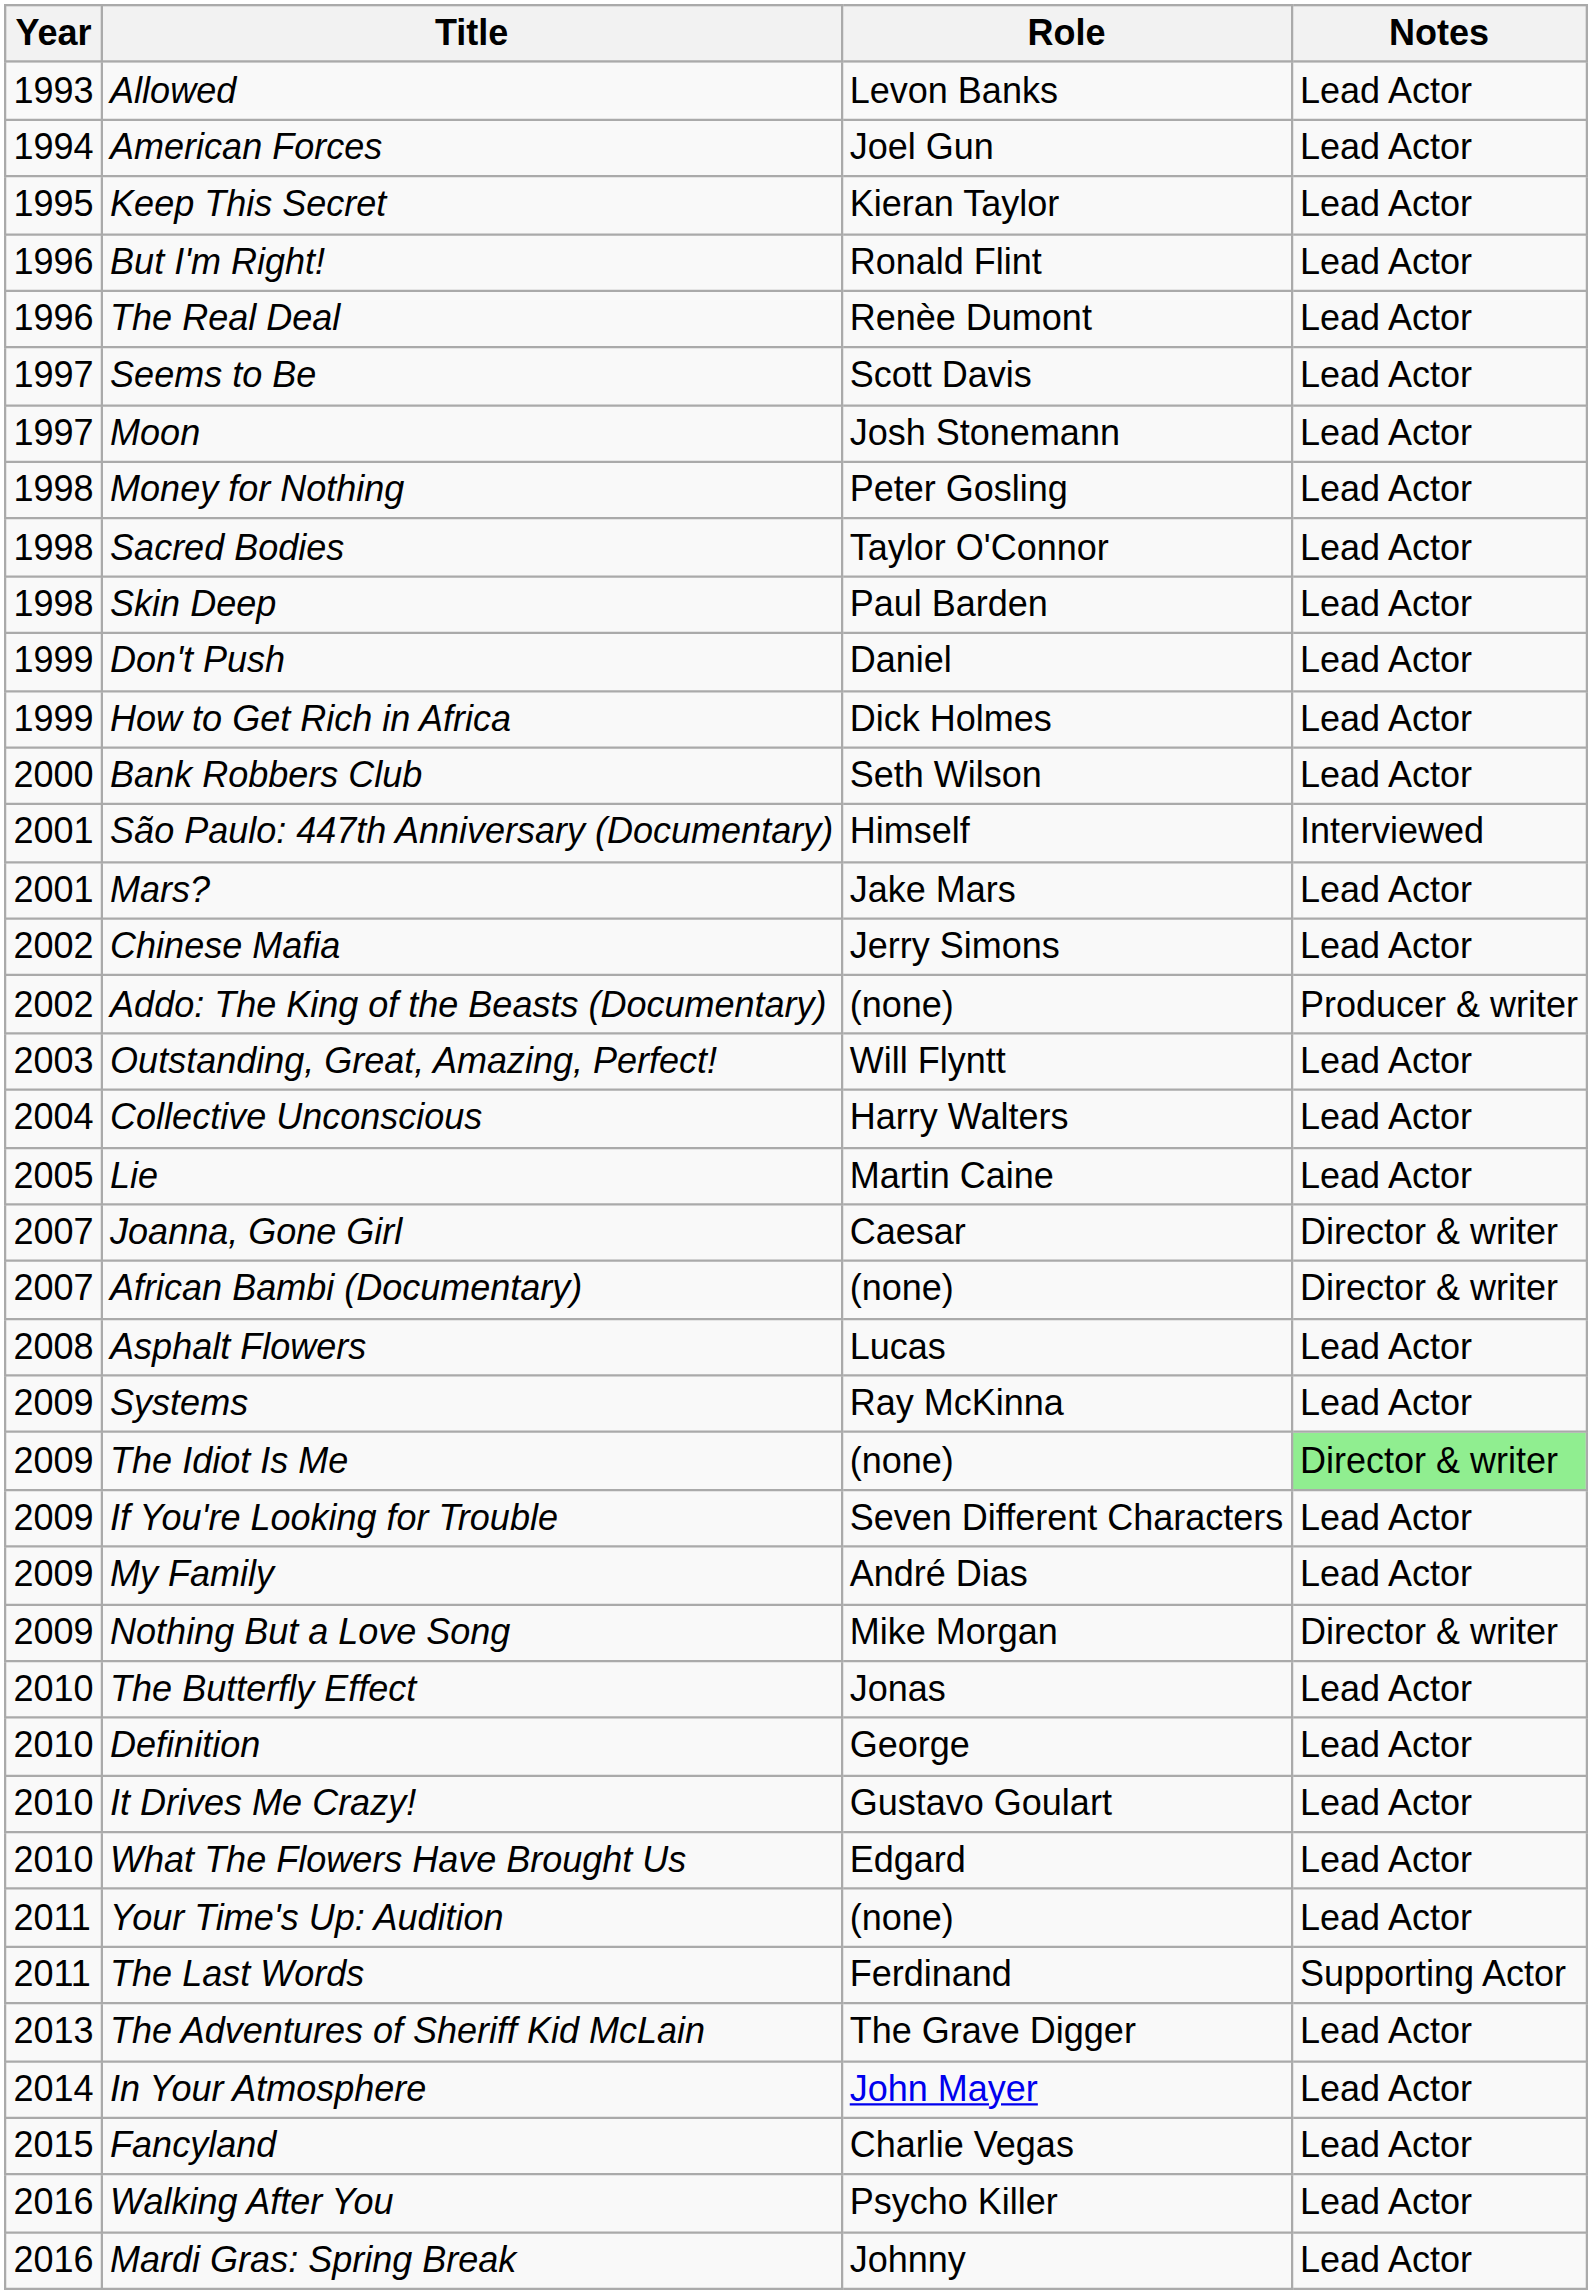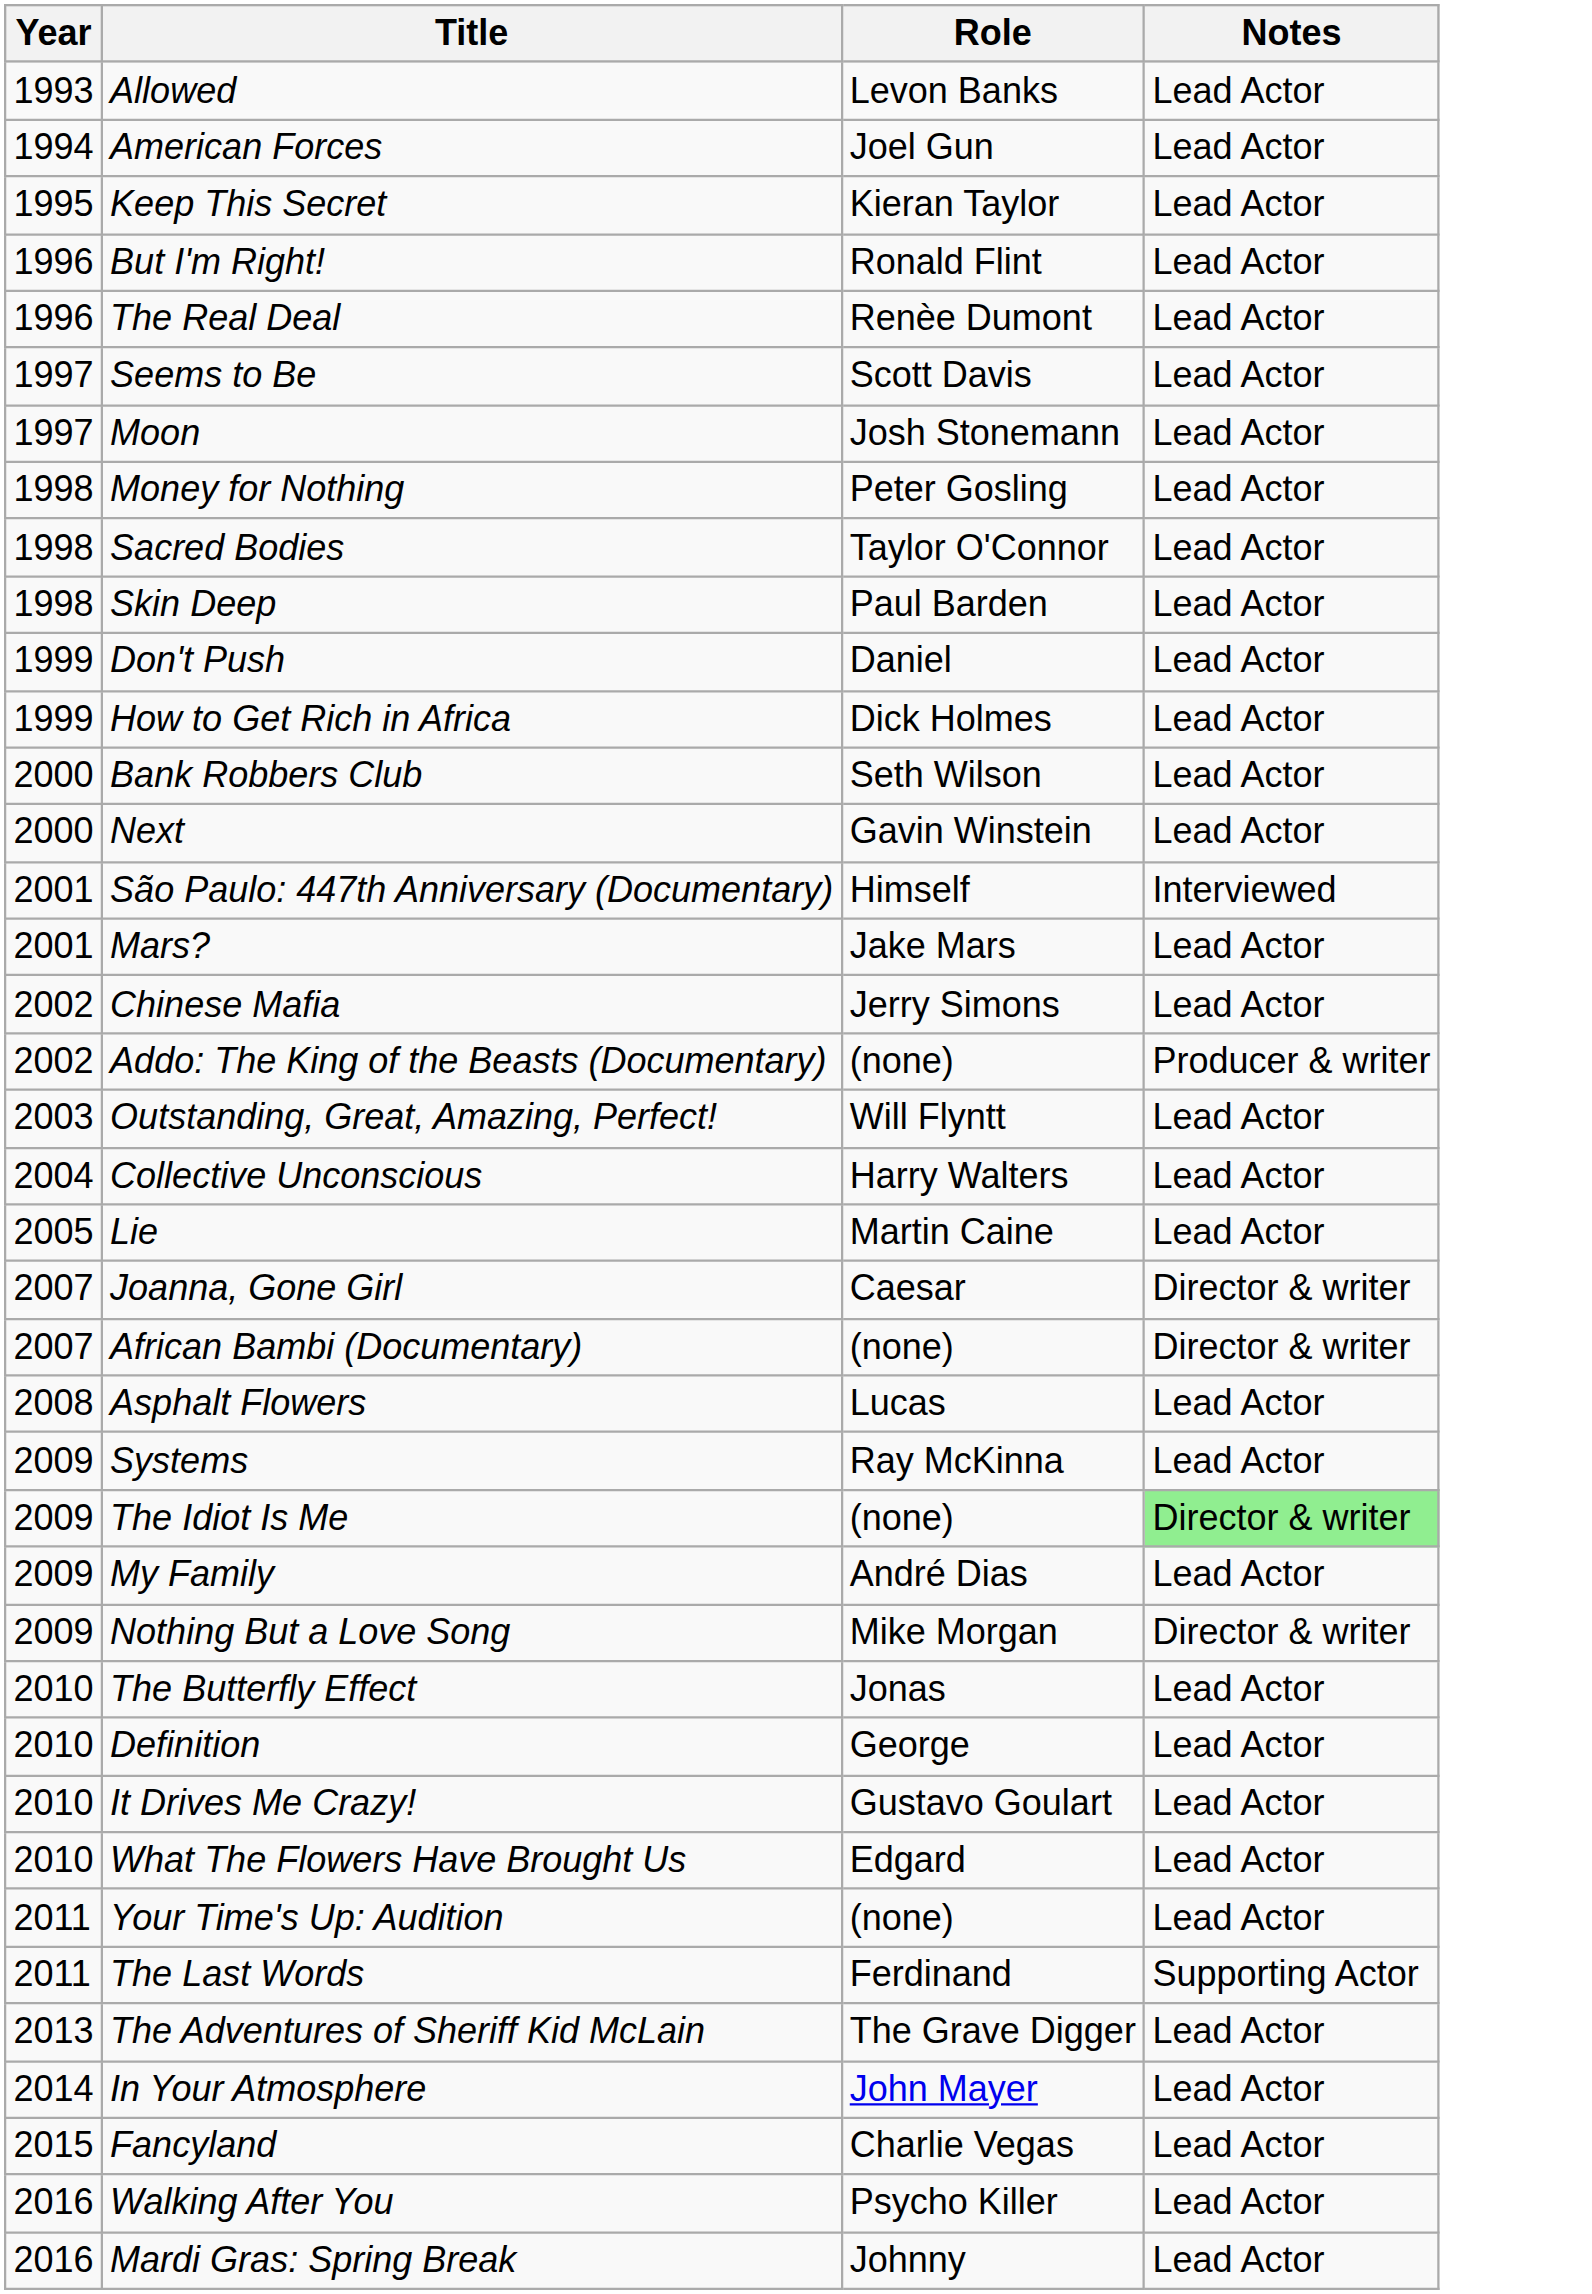 <table class="wikitable">
 <tr style="background:#ccc; text-align:center;">
 <th>Year</th>
 <th>Title</th>
 <th>Role</th>
 <th>Notes</th>
 </tr>
 <tr>
 <td>1993</td>
 <td><em>Allowed</em></td>
 <td>Levon Banks</td>
 <td>Lead Actor</td>
 </tr>
 <tr>
 <td>1994</td>
 <td><em>American Forces</em></td>
 <td>Joel Gun</td>
 <td>Lead Actor</td>
 </tr>
 <tr>
 <td>1995</td>
 <td><em>Keep This Secret</em></td>
 <td>Kieran Taylor</td>
 <td>Lead Actor</td>
 </tr>
 <tr>
 <td>1996</td>
 <td><em>But I'm Right!</em></td>
 <td>Ronald Flint</td>
 <td>Lead Actor</td>
 </tr>
 <tr>
 <td>1996</td>
 <td><em>The Real Deal</em></td>
 <td>Renèe Dumont</td>
 <td>Lead Actor</td>
 </tr>
 <tr>
 <td>1997</td>
 <td><em>Seems to Be</em></td>
 <td>Scott Davis</td>
 <td>Lead Actor</td>
 </tr>
 <tr>
 <td>1997</td>
 <td><em>Moon</em></td>
 <td>Josh Stonemann</td>
 <td>Lead Actor</td>
 </tr>
 <tr>
 <td>1998</td>
 <td><em>Money for Nothing</em></td>
 <td>Peter Gosling</td>
 <td>Lead Actor</td>
 </tr>
 <tr>
 <td>1998</td>
 <td><em>Sacred Bodies</em></td>
 <td>Taylor O'Connor</td>
 <td>Lead Actor</td>
 </tr>
 <tr>
 <td>1998</td>
 <td><em>Skin Deep</em></td>
 <td>Paul Barden</td>
 <td>Lead Actor</td>
 </tr>
 <tr>
 <td>1999</td>
 <td><em>Don't Push</em></td>
 <td>Daniel</td>
 <td>Lead Actor</td>
 </tr>
 <tr>
 <td>1999</td>
 <td><em>How to Get Rich in Africa</em></td>
 <td>Dick Holmes</td>
 <td>Lead Actor</td>
 </tr>
 <tr>
 <td>2000</td>
 <td><em>Bank Robbers Club</em></td>
 <td>Seth Wilson</td>
 <td>Lead Actor</td>
 </tr>
 <tr>
+<td>2000</td>
+<td><em>Next</em></td>
+<td>Gavin Winstein</td>
+<td>Lead Actor</td>
+</tr>
+<tr>
 <td>2001</td>
 <td><em>São Paulo: 447th Anniversary</em> <em>(Documentary)</em></td>
 <td>Himself</td>
 <td>Interviewed</td>
 </tr>
 <tr>
 <td>2001</td>
 <td><em>Mars?</em></td>
 <td>Jake Mars</td>
 <td>Lead Actor</td>
 </tr>
 <tr>
 <td>2002</td>
 <td><em>Chinese Mafia</em></td>
 <td>Jerry Simons</td>
 <td>Lead Actor</td>
 </tr>
 <tr>
 <td>2002</td>
 <td><em>Addo: The King of the Beasts</em> <em>(Documentary)</em></td>
 <td>(none)</td>
 <td>Producer & writer</td>
 </tr>
 <tr>
 <td>2003</td>
 <td><em>Outstanding, Great, Amazing, Perfect!</em></td>
 <td>Will Flyntt</td>
 <td>Lead Actor</td>
 </tr>
 <tr>
 <td>2004</td>
 <td><em>Collective Unconscious</em></td>
 <td>Harry Walters</td>
 <td>Lead Actor</td>
 </tr>
 <tr>
 <td>2005</td>
 <td><em>Lie</em></td>
 <td>Martin Caine</td>
 <td>Lead Actor</td>
 </tr>
 <tr>
 <td>2007</td>
 <td><em>Joanna, Gone Girl</em></td>
 <td>Caesar</td>
 <td>Director & writer</td>
 </tr>
 <tr>
 <td>2007</td>
 <td><em>African Bambi</em> <em>(Documentary)</em></td>
 <td>(none)</td>
 <td>Director & writer</td>
 </tr>
 <tr>
 <td>2008</td>
 <td><em>Asphalt Flowers</em></td>
 <td>Lucas</td>
 <td>Lead Actor</td>
 </tr>
 <tr>
 <td>2009</td>
 <td><em>Systems</em></td>
 <td>Ray McKinna</td>
 <td>Lead Actor</td>
 </tr>
 <tr>
 <td>2009</td>
 <td><em>The Idiot Is Me</em></td>
 <td>(none)</td>
 <td style="background: lightgreen;">Director & writer</td>
-</tr>
-<tr>
-<td>2009</td>
-<td><em>If You're Looking for Trouble</em></td>
-<td>Seven Different Characters</td>
-<td>Lead Actor</td>
 </tr>
 <tr>
 <td>2009</td>
 <td><em>My Family</em></td>
 <td>André Dias</td>
 <td>Lead Actor</td>
 </tr>
 <tr>
 <td>2009</td>
 <td><em>Nothing But a Love Song</em></td>
 <td>Mike Morgan</td>
 <td>Director & writer</td>
 </tr>
 <tr>
 <td>2010</td>
 <td><em>The Butterfly Effect</em></td>
 <td>Jonas</td>
 <td>Lead Actor</td>
 </tr>
 <tr>
 <td>2010</td>
 <td><em>Definition</em></td>
 <td>George</td>
 <td>Lead Actor</td>
 </tr>
 <tr>
 <td>2010</td>
 <td><em>It Drives Me Crazy!</em></td>
 <td>Gustavo Goulart</td>
 <td>Lead Actor</td>
 </tr>
 <tr>
 <td>2010</td>
 <td><em>What The Flowers Have Brought Us</em></td>
 <td>Edgard</td>
 <td>Lead Actor</td>
 </tr>
 <tr>
 <td>2011</td>
 <td><em>Your Time's Up: Audition</em></td>
 <td>(none)</td>
 <td>Lead Actor</td>
 </tr>
 <tr>
 <td>2011</td>
 <td><em>The Last Words</em></td>
 <td>Ferdinand</td>
 <td>Supporting Actor</td>
 </tr>
 <tr>
 <td>2013</td>
 <td><em>The Adventures of Sheriff Kid McLain</em></td>
 <td>The Grave Digger</td>
 <td>Lead Actor</td>
 </tr>
 <tr>
 <td>2014</td>
 <td><em>In Your Atmosphere</em></td>
 <td><a href='#'>John Mayer</a></td>
 <td>Lead Actor</td>
 </tr>
 <tr>
 <td>2015</td>
 <td><em>Fancyland</em></td>
 <td>Charlie Vegas</td>
 <td>Lead Actor</td>
 </tr>
 <tr>
 <td>2016</td>
 <td><em>Walking After You</em></td>
 <td>Psycho Killer</td>
 <td>Lead Actor</td>
 </tr>
 <tr>
 <td>2016</td>
 <td><em>Mardi Gras: Spring Break</em></td>
 <td>Johnny</td>
 <td>Lead Actor</td>
 </tr>
 </table>
